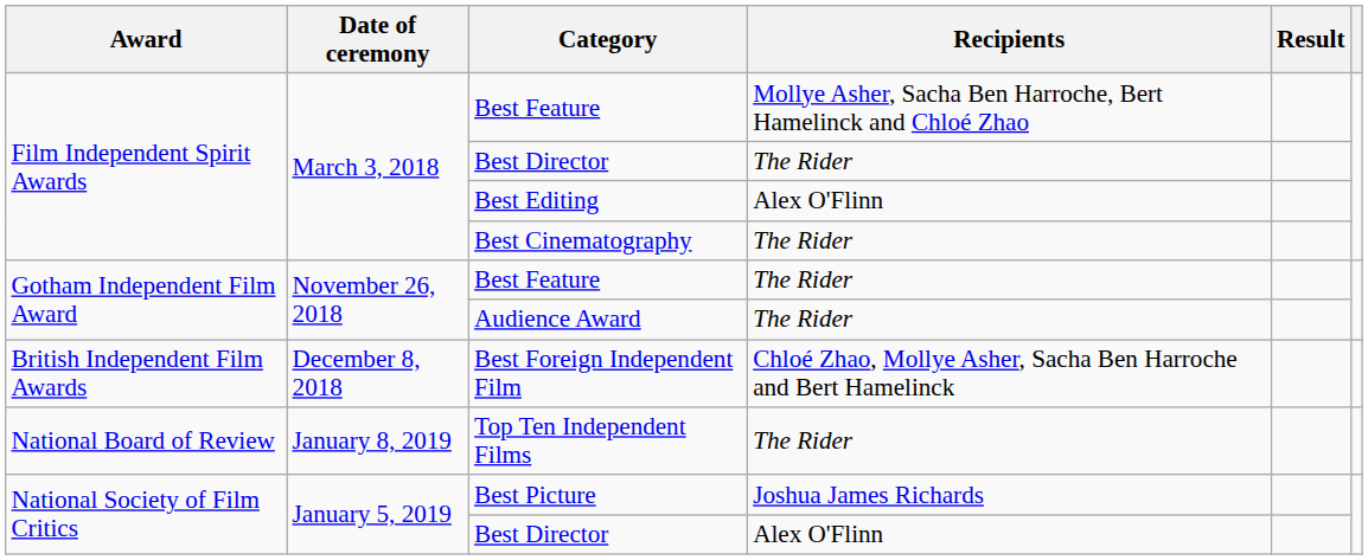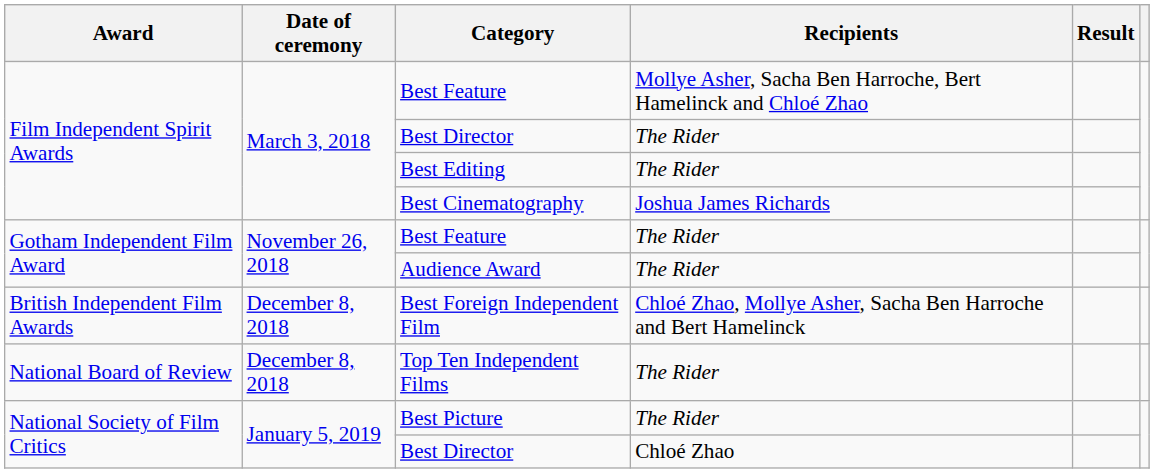 <table class="wikitable plainrowheaders sortable">
 <tr style="background:#ccc; text-align:center;">
 <th scope="col">Award</th>
 <th scope="col">Date of ceremony</th>
 <th scope="col">Category</th>
 <th scope="col">Recipients</th>
 <th scope="col">Result</th>
 <th scope="col" class="unsortable"></th>
 </tr>
 <tr>
 <td rowspan="4"><a href='#'>Film Independent Spirit Awards</a></td>
 <td rowspan="4"><a href='#'>March 3, 2018</a></td>
 <td><a href='#'>Best Feature</a></td>
 <td><a href='#'>Mollye Asher</a>, Sacha Ben Harroche, Bert Hamelinck and <a href='#'>Chloé Zhao</a></td>
 <td></td>
 <td rowspan="4" style="text-align:center;"></td>
 </tr>
 <tr>
 <td><a href='#'>Best Director</a></td>
 <td><em>The Rider</em></td>
 <td></td>
 </tr>
 <tr>
 <td><a href='#'>Best Editing</a></td>
-<td>Alex O'Flinn</td>
+<td><em>The Rider</em></td>
 <td></td>
 </tr>
 <tr>
 <td><a href='#'>Best Cinematography</a></td>
-<td><em>The Rider</em></td>
+<td><a href='#'>Joshua James Richards</a></td>
 <td></td>
 </tr>
 <tr>
 <td rowspan="2"><a href='#'>Gotham Independent Film Award</a></td>
 <td rowspan="2"><a href='#'>November 26, 2018</a></td>
 <td><a href='#'>Best Feature</a></td>
 <td><em>The Rider</em></td>
 <td></td>
 <td rowspan="2" style="text-align:center;"></td>
 </tr>
 <tr>
 <td><a href='#'>Audience Award</a></td>
 <td><em>The Rider</em></td>
 <td></td>
 </tr>
 <tr>
 <td><a href='#'>British Independent Film Awards</a></td>
 <td><a href='#'>December 8, 2018</a></td>
 <td><a href='#'>Best Foreign Independent Film</a></td>
 <td><a href='#'>Chloé Zhao</a>, <a href='#'>Mollye Asher</a>, Sacha Ben Harroche and Bert Hamelinck</td>
 <td></td>
 <td style="text-align:center;"></td>
 </tr>
 <tr>
 <td><a href='#'>National Board of Review</a></td>
-<td><a href='#'>January 8, 2019</a></td>
+<td><a href='#'>December 8, 2018</a></td>
 <td><a href='#'>Top Ten Independent Films</a></td>
 <td><em>The Rider</em></td>
 <td></td>
 <td style="text-align:center;"></td>
 </tr>
 <tr>
 <td rowspan="2"><a href='#'>National Society of Film Critics</a></td>
 <td rowspan="2"><a href='#'>January 5, 2019</a></td>
 <td><a href='#'>Best Picture</a></td>
-<td><a href='#'>Joshua James Richards</a></td>
+<td><em>The Rider</em></td>
 <td></td>
 <td rowspan="2" style="text-align:center;"></td>
 </tr>
 <tr>
 <td><a href='#'>Best Director</a></td>
-<td>Alex O'Flinn</td>
+<td>Chloé Zhao</td>
 <td></td>
 </tr>
 </table>
